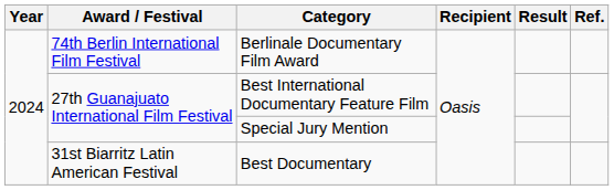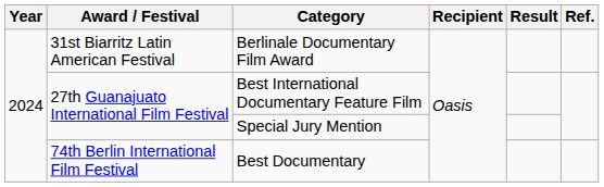 <table class="wikitable">
 <tr>
 <th>Year</th>
 <th>Award / Festival</th>
 <th>Category</th>
 <th>Recipient</th>
 <th>Result</th>
 <th>Ref.</th>
 </tr>
 <tr>
 <td rowspan="4">2024</td>
-<td><a href='#'>74th Berlin International Film Festival</a></td>
+<td>31st Biarritz Latin American Festival</td>
 <td>Berlinale Documentary Film Award</td>
 <td rowspan="4"><em>Oasis</em></td>
 <td></td>
 <td></td>
 </tr>
 <tr>
 <td rowspan="2">27th <a href='#'>Guanajuato International Film Festival</a></td>
 <td>Best International Documentary Feature Film</td>
 <td></td>
 <td rowspan="2"></td>
 </tr>
 <tr>
 <td>Special Jury Mention</td>
 <td></td>
 </tr>
 <tr>
-<td>31st Biarritz Latin American Festival</td>
+<td><a href='#'>74th Berlin International Film Festival</a></td>
 <td>Best Documentary</td>
 <td></td>
 <td></td>
 </tr>
 </table>
